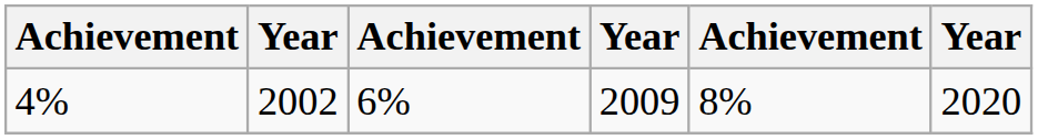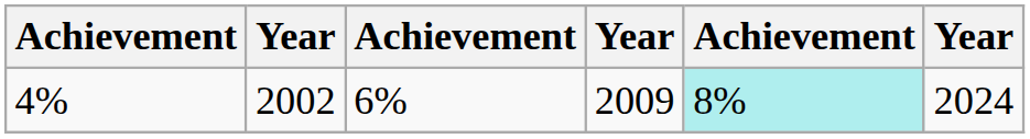 <table class=wikitable>
 <tr>
 <th>Achievement</th>
 <th>Year</th>
 <th>Achievement</th>
 <th>Year</th>
 <th>Achievement</th>
 <th>Year</th>
 </tr>
 <tr>
 <td>4%</td>
 <td>2002</td>
 <td>6%</td>
 <td>2009</td>
-<td>8%</td>
-<td>2020</td>
+<td style="background: paleturquoise;">8%</td>
+<td>2024</td>
 </tr>
 <tr>
 </tr>
 </table>
